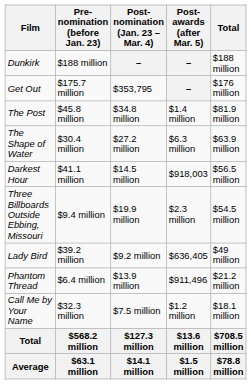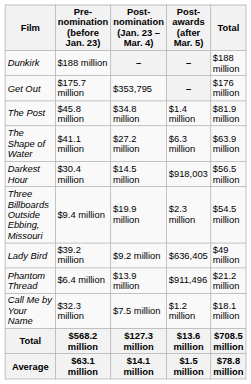 <table class="wikitable sortable" style="width:350px; font-size:85%; float:right; clear:right; margin-left:10px">
 <tr>
 <th scope="col" data-sort-type="text">Film</th>
 <th scope="col" data-sort-type="currency">Pre-nomination<br>(before Jan. 23)</th>
 <th scope="col" data-sort-type="currency">Post-nomination<br>(Jan. 23 – Mar. 4)</th>
 <th scope="col" data-sort-type="currency">Post-awards<br>(after Mar. 5)</th>
 <th scope="col" data-sort-type="currency">Total</th>
 </tr>
 <tr>
 <td><em>Dunkirk</em></td>
 <td>$188 million</td>
 <th>–</th>
 <th>–</th>
 <td>$188 million</td>
 </tr>
 <tr>
 <td><em>Get Out</em></td>
 <td>$175.7 million</td>
 <td>$353,795</td>
 <th>–</th>
 <td>$176 million</td>
 </tr>
 <tr>
 <td><em>The Post</em></td>
 <td>$45.8 million</td>
 <td>$34.8 million</td>
 <td>$1.4 million</td>
 <td>$81.9 million</td>
 </tr>
 <tr>
 <td><em>The Shape of Water</em></td>
-<td>$30.4 million</td>
+<td>$41.1 million</td>
 <td>$27.2 million</td>
 <td>$6.3 million</td>
 <td>$63.9 million</td>
 </tr>
 <tr>
 <td><em>Darkest Hour</em></td>
-<td>$41.1 million</td>
+<td>$30.4 million</td>
 <td>$14.5 million</td>
 <td>$918,003</td>
 <td>$56.5 million</td>
 </tr>
 <tr>
 <td><em>Three Billboards Outside Ebbing, Missouri</em></td>
 <td>$9.4 million</td>
 <td>$19.9 million</td>
 <td>$2.3 million</td>
 <td>$54.5 million</td>
 </tr>
 <tr>
 <td><em>Lady Bird</em></td>
 <td>$39.2 million</td>
 <td>$9.2 million</td>
 <td>$636,405</td>
 <td>$49 million</td>
 </tr>
 <tr>
 <td><em>Phantom Thread</em></td>
 <td>$6.4 million</td>
 <td>$13.9 million</td>
 <td>$911,496</td>
 <td>$21.2 million</td>
 </tr>
 <tr>
 <td><em>Call Me by Your Name</em></td>
 <td>$32.3 million</td>
 <td>$7.5 million</td>
 <td>$1.2 million</td>
 <td>$18.1 million</td>
 </tr>
 <tr>
 <th>Total</th>
 <th>$568.2 million</th>
 <th>$127.3 million</th>
 <th>$13.6 million</th>
 <th>$708.5 million</th>
 </tr>
 <tr>
 <th>Average</th>
 <th>$63.1 million</th>
 <th>$14.1 million</th>
 <th>$1.5 million</th>
 <th>$78.8 million</th>
 </tr>
 </table>
